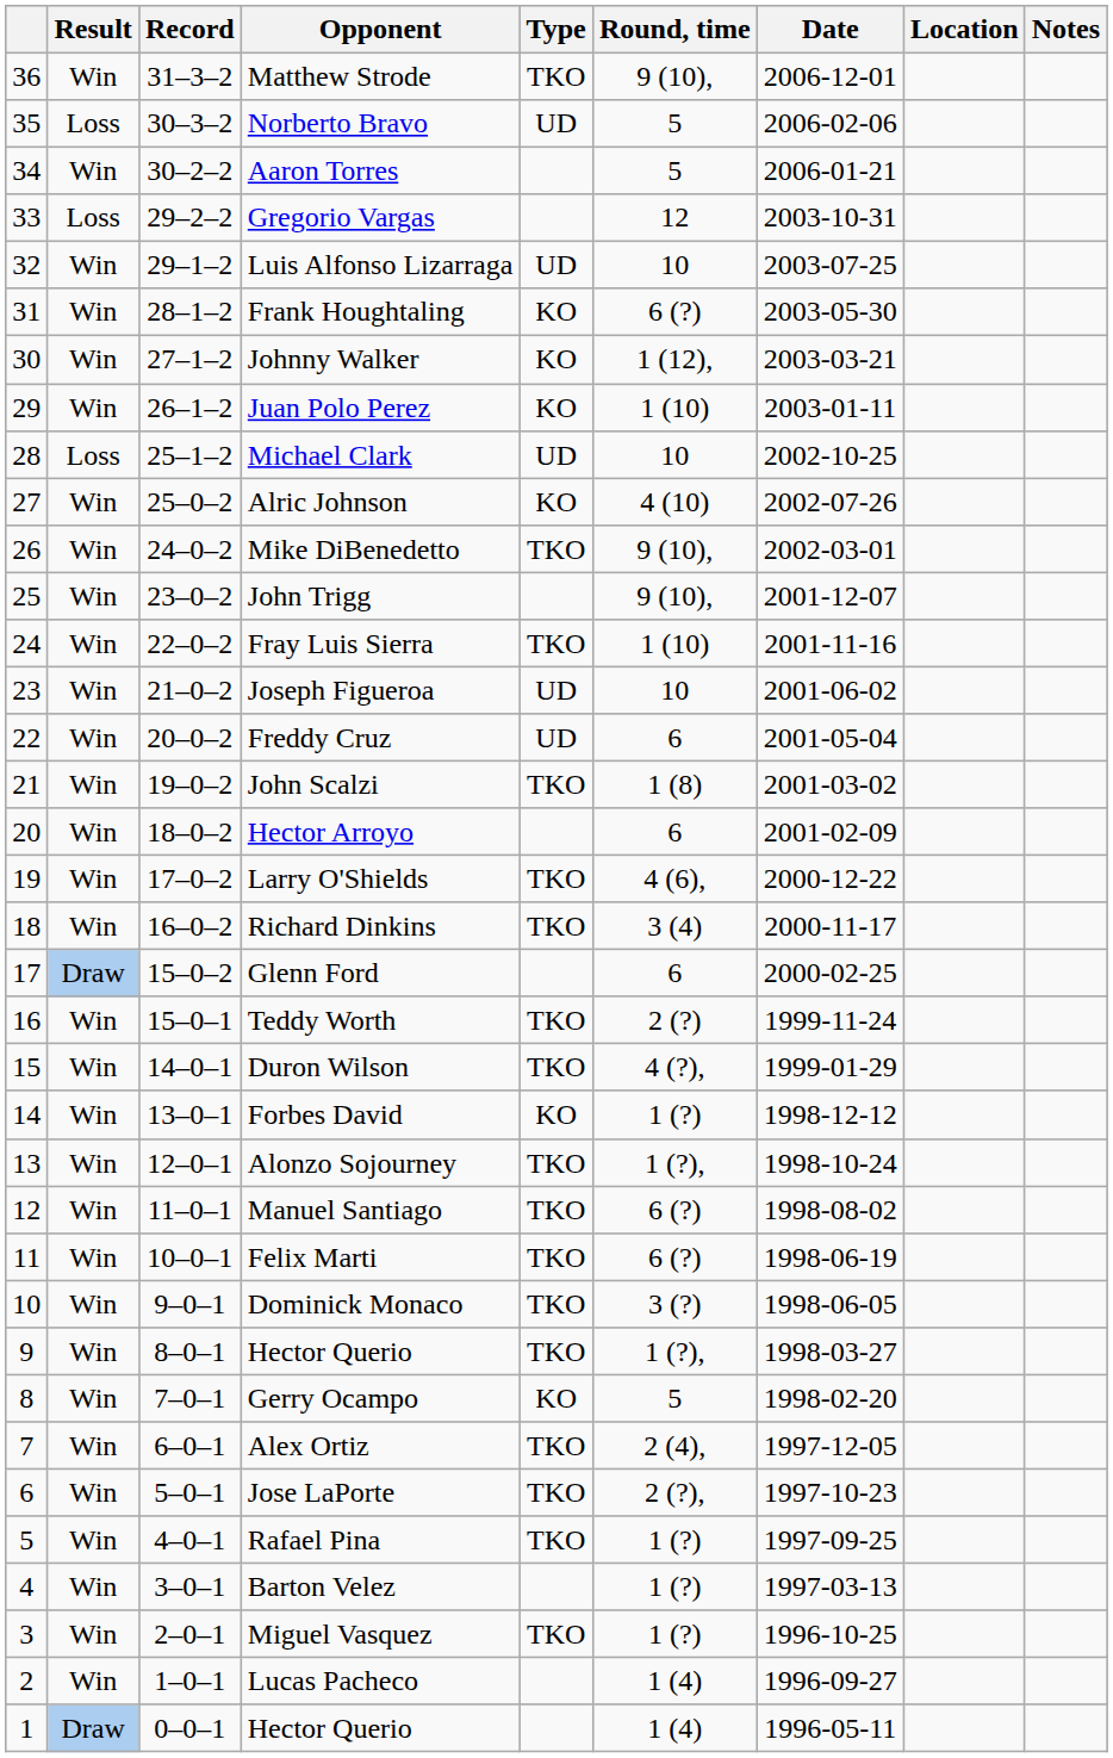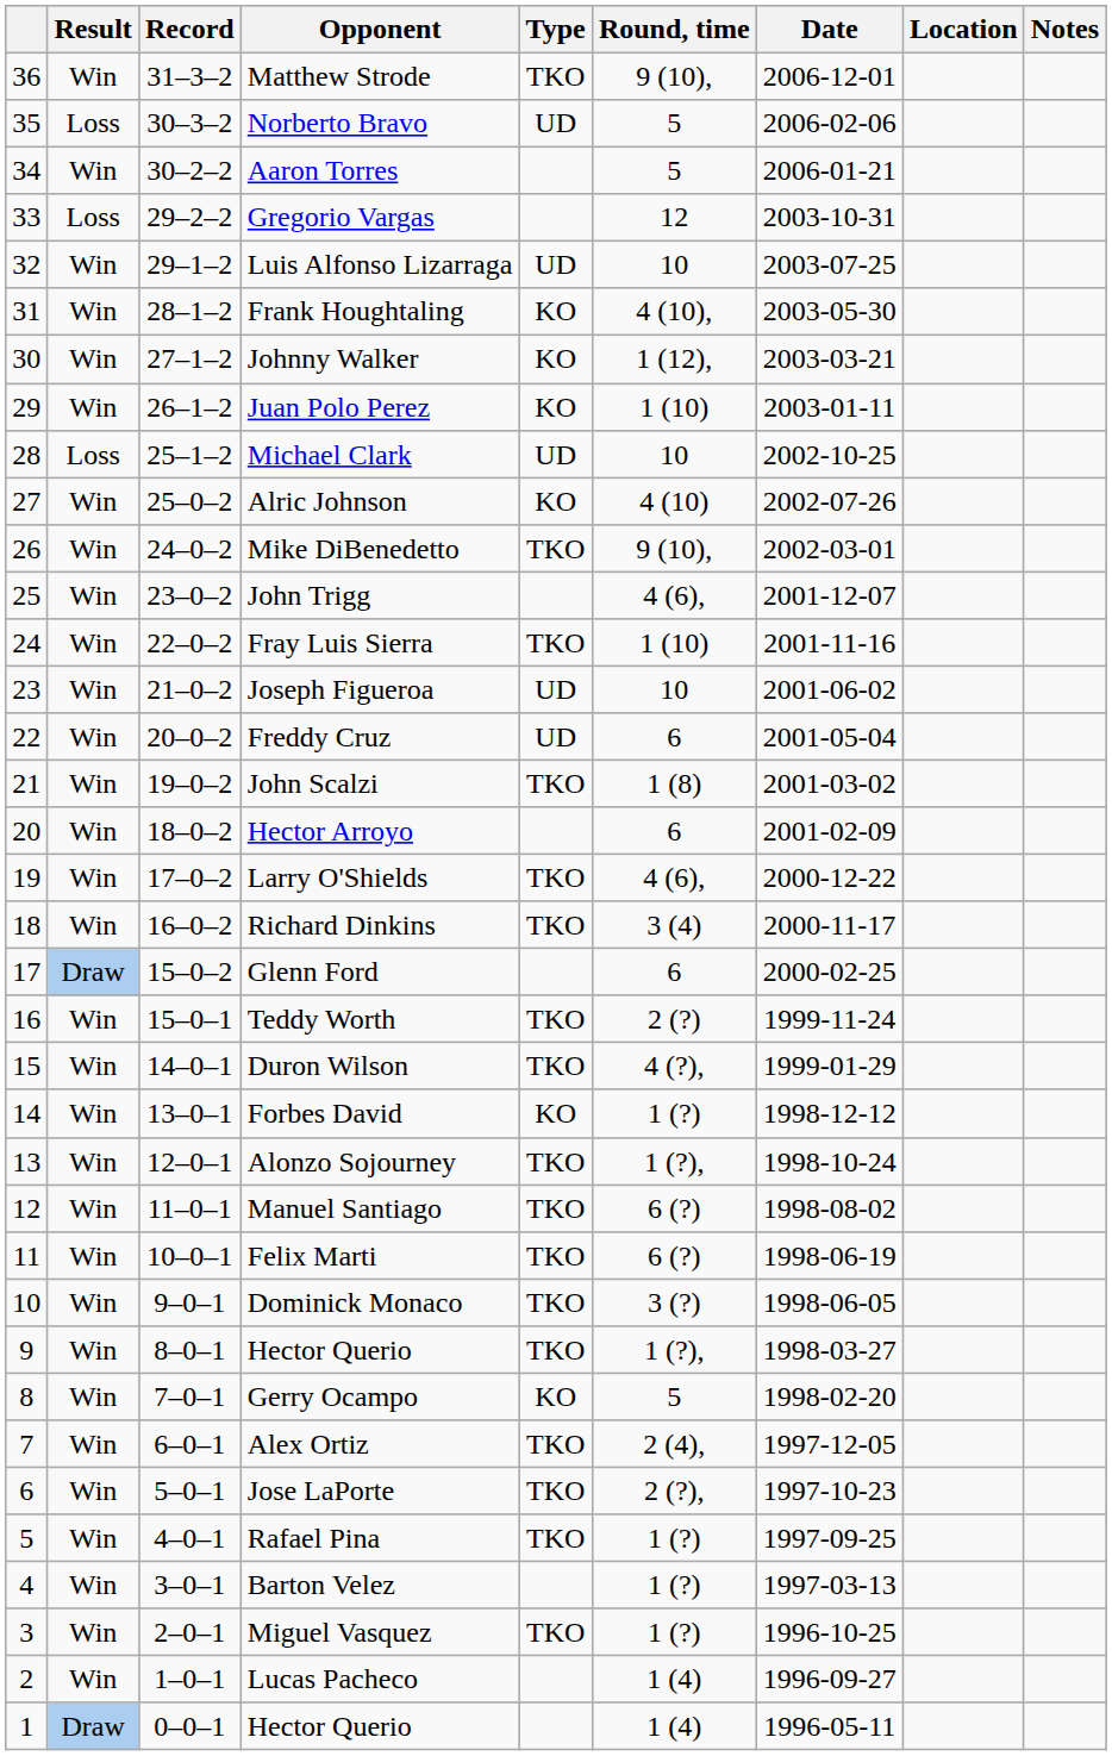 <table class="wikitable" style="text-align:center; font-size:95%">
 <tr>
 <th></th>
 <th>Result</th>
 <th>Record</th>
 <th>Opponent</th>
 <th>Type</th>
 <th>Round, time</th>
 <th>Date</th>
 <th>Location</th>
 <th>Notes</th>
 </tr>
 <tr>
 <td>36</td>
 <td>Win</td>
 <td>31–3–2</td>
 <td style="text-align:left;"> Matthew Strode</td>
 <td>TKO</td>
 <td>9 (10), </td>
 <td>2006-12-01</td>
 <td style="text-align:left;"> </td>
 <td style="text-align:left;"></td>
 </tr>
 <tr>
 <td>35</td>
 <td>Loss</td>
 <td>30–3–2</td>
 <td style="text-align:left;"> <a href='#'>Norberto Bravo</a></td>
 <td>UD</td>
 <td>5</td>
 <td>2006-02-06</td>
 <td style="text-align:left;"> </td>
 <td style="text-align:left;"></td>
 </tr>
 <tr>
 <td>34</td>
 <td>Win</td>
 <td>30–2–2</td>
 <td style="text-align:left;"> <a href='#'>Aaron Torres</a></td>
 <td></td>
 <td>5</td>
 <td>2006-01-21</td>
 <td style="text-align:left;"> </td>
 <td style="text-align:left;"></td>
 </tr>
 <tr>
 <td>33</td>
 <td>Loss</td>
 <td>29–2–2</td>
 <td style="text-align:left;"> <a href='#'>Gregorio Vargas</a></td>
 <td></td>
 <td>12</td>
 <td>2003-10-31</td>
 <td style="text-align:left;"> </td>
 <td style="text-align:left;"></td>
 </tr>
 <tr>
 <td>32</td>
 <td>Win</td>
 <td>29–1–2</td>
 <td style="text-align:left;"> Luis Alfonso Lizarraga</td>
 <td>UD</td>
 <td>10</td>
 <td>2003-07-25</td>
 <td style="text-align:left;"> </td>
 <td style="text-align:left;"></td>
 </tr>
 <tr>
 <td>31</td>
 <td>Win</td>
 <td>28–1–2</td>
 <td style="text-align:left;"> Frank Houghtaling</td>
 <td>KO</td>
-<td>6 (?)</td>
+<td>4 (10), </td>
 <td>2003-05-30</td>
 <td style="text-align:left;"> </td>
 <td style="text-align:left;"></td>
 </tr>
 <tr>
 <td>30</td>
 <td>Win</td>
 <td>27–1–2</td>
 <td style="text-align:left;"> Johnny Walker</td>
 <td>KO</td>
 <td>1 (12), </td>
 <td>2003-03-21</td>
 <td style="text-align:left;"> </td>
 <td style="text-align:left;"></td>
 </tr>
 <tr>
 <td>29</td>
 <td>Win</td>
 <td>26–1–2</td>
 <td style="text-align:left;"> <a href='#'>Juan Polo Perez</a></td>
 <td>KO</td>
 <td>1 (10)</td>
 <td>2003-01-11</td>
 <td style="text-align:left;"> </td>
 <td style="text-align:left;"></td>
 </tr>
 <tr>
 <td>28</td>
 <td>Loss</td>
 <td>25–1–2</td>
 <td style="text-align:left;"> <a href='#'>Michael Clark</a></td>
 <td>UD</td>
 <td>10</td>
 <td>2002-10-25</td>
 <td style="text-align:left;"> </td>
 <td style="text-align:left;"></td>
 </tr>
 <tr>
 <td>27</td>
 <td>Win</td>
 <td>25–0–2</td>
 <td style="text-align:left;"> Alric Johnson</td>
 <td>KO</td>
 <td>4 (10)</td>
 <td>2002-07-26</td>
 <td style="text-align:left;"> </td>
 <td style="text-align:left;"></td>
 </tr>
 <tr>
 <td>26</td>
 <td>Win</td>
 <td>24–0–2</td>
 <td style="text-align:left;"> Mike DiBenedetto</td>
 <td>TKO</td>
 <td>9 (10), </td>
 <td>2002-03-01</td>
 <td style="text-align:left;"> </td>
 <td style="text-align:left;"></td>
 </tr>
 <tr>
 <td>25</td>
 <td>Win</td>
 <td>23–0–2</td>
 <td style="text-align:left;"> John Trigg</td>
 <td></td>
-<td>9 (10), </td>
+<td>4 (6), </td>
 <td>2001-12-07</td>
 <td style="text-align:left;"> </td>
 <td style="text-align:left;"></td>
 </tr>
 <tr>
 <td>24</td>
 <td>Win</td>
 <td>22–0–2</td>
 <td style="text-align:left;"> Fray Luis Sierra</td>
 <td>TKO</td>
 <td>1 (10)</td>
 <td>2001-11-16</td>
 <td style="text-align:left;"> </td>
 <td style="text-align:left;"></td>
 </tr>
 <tr>
 <td>23</td>
 <td>Win</td>
 <td>21–0–2</td>
 <td style="text-align:left;"> Joseph Figueroa</td>
 <td>UD</td>
 <td>10</td>
 <td>2001-06-02</td>
 <td style="text-align:left;"> </td>
 <td style="text-align:left;"></td>
 </tr>
 <tr>
 <td>22</td>
 <td>Win</td>
 <td>20–0–2</td>
 <td style="text-align:left;"> Freddy Cruz</td>
 <td>UD</td>
 <td>6</td>
 <td>2001-05-04</td>
 <td style="text-align:left;"> </td>
 <td style="text-align:left;"></td>
 </tr>
 <tr>
 <td>21</td>
 <td>Win</td>
 <td>19–0–2</td>
 <td style="text-align:left;"> John Scalzi</td>
 <td>TKO</td>
 <td>1 (8)</td>
 <td>2001-03-02</td>
 <td style="text-align:left;"> </td>
 <td style="text-align:left;"></td>
 </tr>
 <tr>
 <td>20</td>
 <td>Win</td>
 <td>18–0–2</td>
 <td style="text-align:left;"> <a href='#'>Hector Arroyo</a></td>
 <td></td>
 <td>6</td>
 <td>2001-02-09</td>
 <td style="text-align:left;"> </td>
 <td style="text-align:left;"></td>
 </tr>
 <tr>
 <td>19</td>
 <td>Win</td>
 <td>17–0–2</td>
 <td style="text-align:left;"> Larry O'Shields</td>
 <td>TKO</td>
 <td>4 (6), </td>
 <td>2000-12-22</td>
 <td style="text-align:left;"> </td>
 <td style="text-align:left;"></td>
 </tr>
 <tr>
 <td>18</td>
 <td>Win</td>
 <td>16–0–2</td>
 <td style="text-align:left;"> Richard Dinkins</td>
 <td>TKO</td>
 <td>3 (4)</td>
 <td>2000-11-17</td>
 <td style="text-align:left;"> </td>
 <td style="text-align:left;"></td>
 </tr>
 <tr>
 <td>17</td>
 <td style="background:#abcdef;">Draw</td>
 <td>15–0–2</td>
 <td style="text-align:left;"> Glenn Ford</td>
 <td></td>
 <td>6</td>
 <td>2000-02-25</td>
 <td style="text-align:left;"> </td>
 <td style="text-align:left;"></td>
 </tr>
 <tr>
 <td>16</td>
 <td>Win</td>
 <td>15–0–1</td>
 <td style="text-align:left;"> Teddy Worth</td>
 <td>TKO</td>
 <td>2 (?)</td>
 <td>1999-11-24</td>
 <td style="text-align:left;"> </td>
 <td style="text-align:left;"></td>
 </tr>
 <tr>
 <td>15</td>
 <td>Win</td>
 <td>14–0–1</td>
 <td style="text-align:left;"> Duron Wilson</td>
 <td>TKO</td>
 <td>4 (?), </td>
 <td>1999-01-29</td>
 <td style="text-align:left;"> </td>
 <td style="text-align:left;"></td>
 </tr>
 <tr>
 <td>14</td>
 <td>Win</td>
 <td>13–0–1</td>
 <td style="text-align:left;"> Forbes David</td>
 <td>KO</td>
 <td>1 (?)</td>
 <td>1998-12-12</td>
 <td style="text-align:left;"> </td>
 <td style="text-align:left;"></td>
 </tr>
 <tr>
 <td>13</td>
 <td>Win</td>
 <td>12–0–1</td>
 <td style="text-align:left;"> Alonzo Sojourney</td>
 <td>TKO</td>
 <td>1 (?), </td>
 <td>1998-10-24</td>
 <td style="text-align:left;"> </td>
 <td style="text-align:left;"></td>
 </tr>
 <tr>
 <td>12</td>
 <td>Win</td>
 <td>11–0–1</td>
 <td style="text-align:left;"> Manuel Santiago</td>
 <td>TKO</td>
 <td>6 (?)</td>
 <td>1998-08-02</td>
 <td style="text-align:left;"> </td>
 <td style="text-align:left;"></td>
 </tr>
 <tr>
 <td>11</td>
 <td>Win</td>
 <td>10–0–1</td>
 <td style="text-align:left;"> Felix Marti</td>
 <td>TKO</td>
 <td>6 (?)</td>
 <td>1998-06-19</td>
 <td style="text-align:left;"> </td>
 <td style="text-align:left;"></td>
 </tr>
 <tr>
 <td>10</td>
 <td>Win</td>
 <td>9–0–1</td>
 <td style="text-align:left;"> Dominick Monaco</td>
 <td>TKO</td>
 <td>3 (?)</td>
 <td>1998-06-05</td>
 <td style="text-align:left;"> </td>
 <td style="text-align:left;"></td>
 </tr>
 <tr>
 <td>9</td>
 <td>Win</td>
 <td>8–0–1</td>
 <td style="text-align:left;"> Hector Querio</td>
 <td>TKO</td>
 <td>1 (?), </td>
 <td>1998-03-27</td>
 <td style="text-align:left;"> </td>
 <td style="text-align:left;"></td>
 </tr>
 <tr>
 <td>8</td>
 <td>Win</td>
 <td>7–0–1</td>
 <td style="text-align:left;"> Gerry Ocampo</td>
 <td>KO</td>
 <td>5</td>
 <td>1998-02-20</td>
 <td style="text-align:left;"> </td>
 <td style="text-align:left;"></td>
 </tr>
 <tr>
 <td>7</td>
 <td>Win</td>
 <td>6–0–1</td>
 <td style="text-align:left;"> Alex Ortiz</td>
 <td>TKO</td>
 <td>2 (4), </td>
 <td>1997-12-05</td>
 <td style="text-align:left;"> </td>
 <td style="text-align:left;"></td>
 </tr>
 <tr>
 <td>6</td>
 <td>Win</td>
 <td>5–0–1</td>
 <td style="text-align:left;"> Jose LaPorte</td>
 <td>TKO</td>
 <td>2 (?), </td>
 <td>1997-10-23</td>
 <td style="text-align:left;"> </td>
 <td style="text-align:left;"></td>
 </tr>
 <tr>
 <td>5</td>
 <td>Win</td>
 <td>4–0–1</td>
 <td style="text-align:left;"> Rafael Pina</td>
 <td>TKO</td>
 <td>1 (?)</td>
 <td>1997-09-25</td>
 <td style="text-align:left;"> </td>
 <td style="text-align:left;"></td>
 </tr>
 <tr>
 <td>4</td>
 <td>Win</td>
 <td>3–0–1</td>
 <td style="text-align:left;"> Barton Velez</td>
 <td></td>
 <td>1 (?)</td>
 <td>1997-03-13</td>
 <td style="text-align:left;"> </td>
 <td style="text-align:left;"></td>
 </tr>
 <tr>
 <td>3</td>
 <td>Win</td>
 <td>2–0–1</td>
 <td style="text-align:left;"> Miguel Vasquez</td>
 <td>TKO</td>
 <td>1 (?)</td>
 <td>1996-10-25</td>
 <td style="text-align:left;"> </td>
 <td style="text-align:left;"></td>
 </tr>
 <tr>
 <td>2</td>
 <td>Win</td>
 <td>1–0–1</td>
 <td style="text-align:left;"> Lucas Pacheco</td>
 <td></td>
 <td>1 (4)</td>
 <td>1996-09-27</td>
 <td style="text-align:left;"> </td>
 <td style="text-align:left;"></td>
 </tr>
 <tr>
 <td>1</td>
 <td style="background:#abcdef;">Draw</td>
 <td>0–0–1</td>
 <td style="text-align:left;"> Hector Querio</td>
 <td></td>
 <td>1 (4)</td>
 <td>1996-05-11</td>
 <td style="text-align:left;"> </td>
 <td style="text-align:left;"></td>
 </tr>
 </table>
